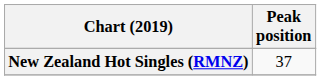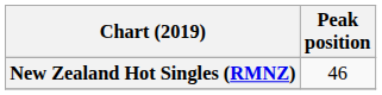 <table class="wikitable sortable plainrowheaders" style="text-align:center">
 <tr>
 <th scope="col">Chart (2019)</th>
 <th scope="col">Peak<br>position</th>
 </tr>
 <tr>
 </tr>
 <tr>
 </tr>
 <tr>
 </tr>
 <tr>
 </tr>
 <tr>
 </tr>
 <tr>
 <th scope="row">New Zealand Hot Singles (<a href='#'>RMNZ</a>)</th>
-<td>37</td>
+<td>46</td>
 </tr>
 <tr>
 </tr>
 <tr>
 </tr>
 </table>
